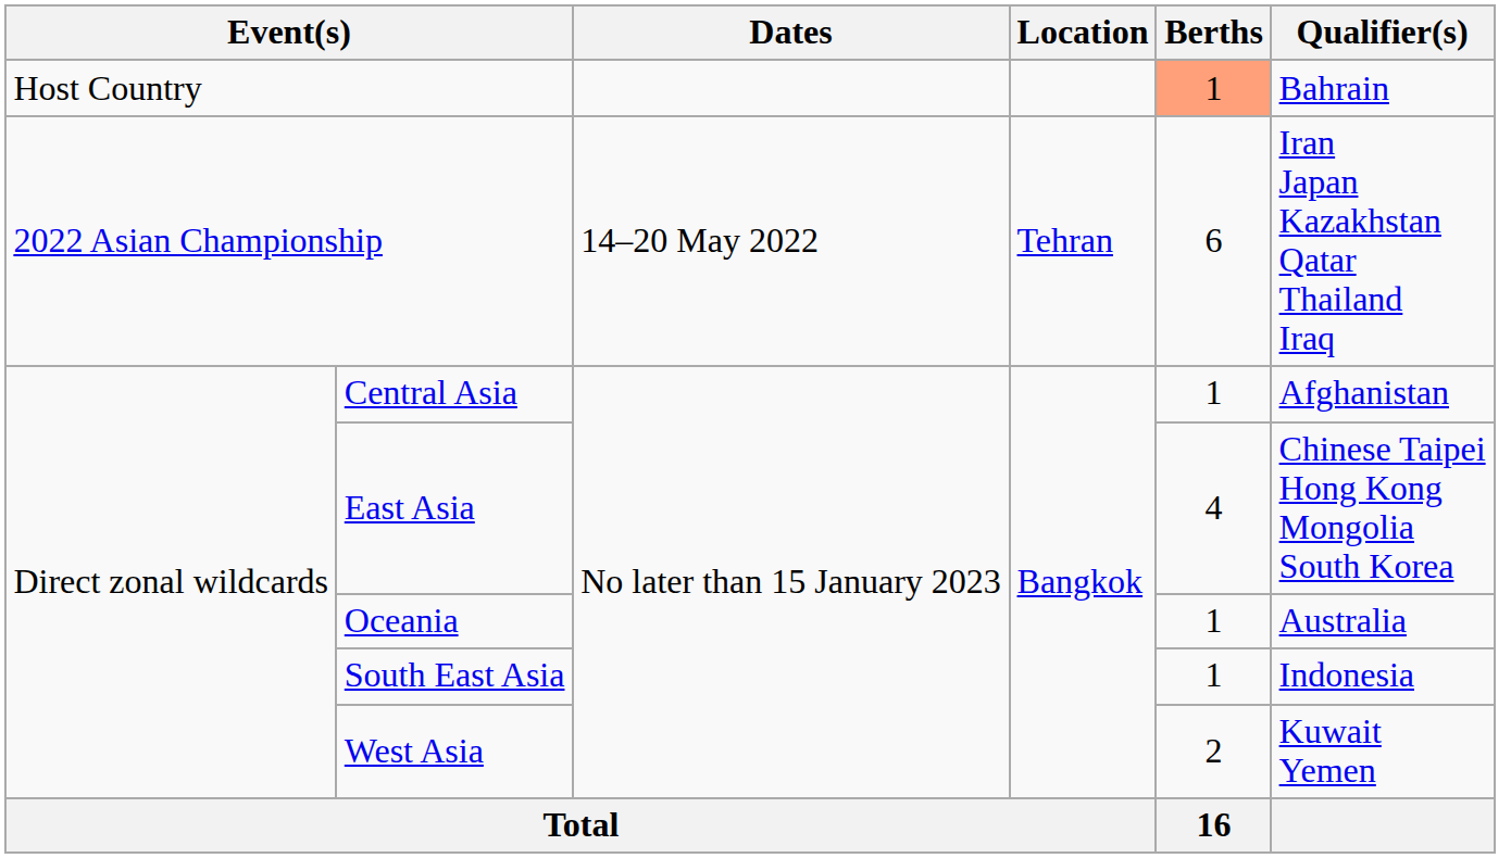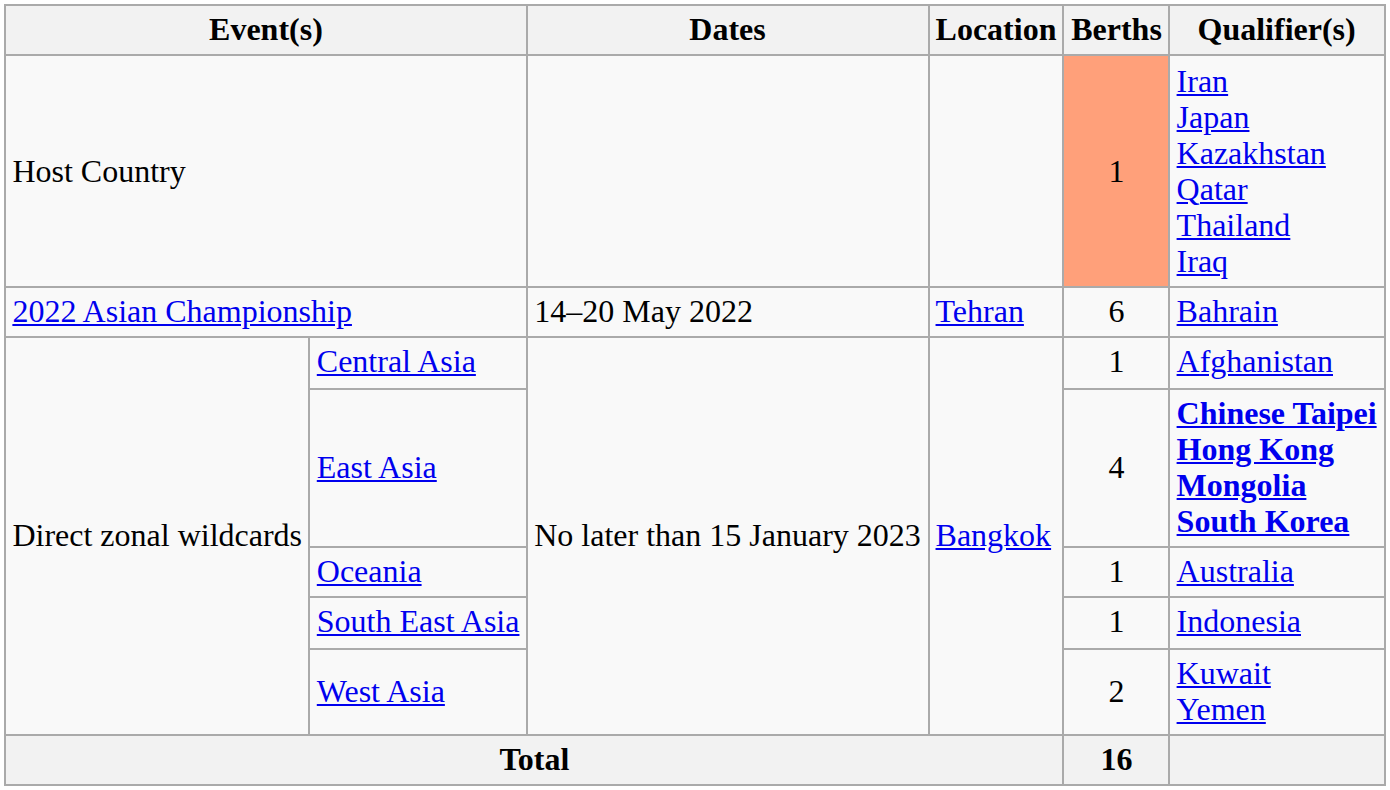 <table class="wikitable">
 <tr>
 <th colspan=2>Event(s)</th>
 <th>Dates</th>
 <th>Location</th>
 <th>Berths</th>
 <th>Qualifier(s)</th>
 </tr>
 <tr>
 <td colspan=2>Host Country</td>
 <td></td>
 <td></td>
 <td style="background: lightsalmon; text-align:center;">1</td>
-<td> <a href='#'>Bahrain</a></td>
+<td> <a href='#'>Iran</a><br> <a href='#'>Japan</a><br> <a href='#'>Kazakhstan</a><br> <a href='#'>Qatar</a><br> <a href='#'>Thailand</a><br> <a href='#'>Iraq</a></td>
 </tr>
 <tr>
 <td colspan=2><a href='#'>2022 Asian Championship</a></td>
 <td>14–20 May 2022</td>
 <td> <a href='#'>Tehran</a></td>
 <td style="text-align:center;">6</td>
-<td> <a href='#'>Iran</a><br> <a href='#'>Japan</a><br> <a href='#'>Kazakhstan</a><br> <a href='#'>Qatar</a><br> <a href='#'>Thailand</a><br> <a href='#'>Iraq</a></td>
+<td> <a href='#'>Bahrain</a></td>
 </tr>
 <tr>
 <td rowspan=5>Direct zonal wildcards</td>
 <td><a href='#'>Central Asia</a></td>
 <td rowspan=5>No later than 15 January 2023</td>
 <td rowspan=5> <a href='#'>Bangkok</a></td>
 <td style="text-align:center">1</td>
 <td> <a href='#'>Afghanistan</a></td>
 </tr>
 <tr>
 <td><a href='#'>East Asia</a></td>
 <td style="text-align:center">4</td>
-<td> <a href='#'>Chinese Taipei</a><br> <a href='#'>Hong Kong</a><br> <a href='#'>Mongolia</a><br> <a href='#'>South Korea</a></td>
+<td><strong> <a href='#'>Chinese Taipei</a><br> <a href='#'>Hong Kong</a><br> <a href='#'>Mongolia</a><br> <a href='#'>South Korea</a></strong></td>
 </tr>
 <tr>
 <td><a href='#'>Oceania</a></td>
 <td style="text-align:center">1</td>
 <td> <a href='#'>Australia</a></td>
 </tr>
 <tr>
 <td><a href='#'>South East Asia</a></td>
 <td style="text-align:center">1</td>
 <td> <a href='#'>Indonesia</a></td>
 </tr>
 <tr>
 <td><a href='#'>West Asia</a></td>
 <td style="text-align:center">2</td>
 <td> <a href='#'>Kuwait</a><br> <a href='#'>Yemen</a></td>
 </tr>
 <tr>
 <th colspan="4">Total</th>
 <th>16</th>
 <th></th>
 </tr>
 </table>
